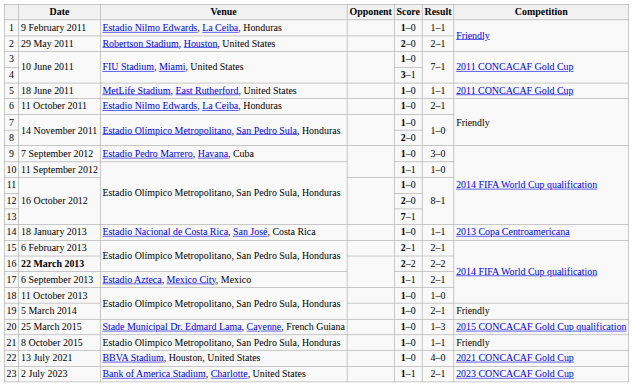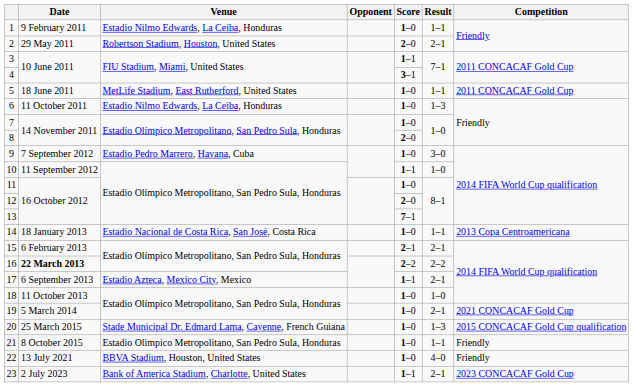 <table class="wikitable">
 <tr>
 <th></th>
 <th>Date</th>
 <th>Venue</th>
 <th>Opponent</th>
 <th>Score</th>
 <th>Result</th>
 <th>Competition</th>
 </tr>
 <tr>
 <td align=center>1</td>
 <td>9 February 2011</td>
 <td><a href='#'>Estadio Nilmo Edwards</a>, <a href='#'>La Ceiba</a>, Honduras</td>
 <td></td>
 <td align=center><strong>1</strong>–0</td>
 <td align=center>1–1</td>
 <td rowspan=2><a href='#'>Friendly</a></td>
 </tr>
 <tr>
 <td align=center>2</td>
 <td>29 May 2011</td>
 <td><a href='#'>Robertson Stadium</a>, <a href='#'>Houston</a>, United States</td>
 <td></td>
 <td align=center><strong>2</strong>–0</td>
 <td align=center>2–1</td>
 </tr>
 <tr>
 <td align=center>3</td>
 <td rowspan=2>10 June 2011</td>
 <td rowspan=2><a href='#'>FIU Stadium</a>, <a href='#'>Miami</a>, United States</td>
 <td rowspan=2></td>
-<td align=center><strong>1</strong>–0</td>
+<td align=center><strong>1</strong>–1</td>
 <td rowspan=2 align=center>7–1</td>
 <td rowspan=2><a href='#'>2011 CONCACAF Gold Cup</a></td>
 </tr>
 <tr>
 <td align=center>4</td>
 <td align=center><strong>3</strong>–1</td>
 </tr>
 <tr>
 <td align=center>5</td>
 <td>18 June 2011</td>
 <td><a href='#'>MetLife Stadium</a>, <a href='#'>East Rutherford</a>, United States</td>
 <td></td>
 <td align=center><strong>1</strong>–0</td>
 <td align=center>1–1</td>
 <td><a href='#'>2011 CONCACAF Gold Cup</a></td>
 </tr>
 <tr>
 <td align=center>6</td>
 <td>11 October 2011</td>
 <td><a href='#'>Estadio Nilmo Edwards</a>, <a href='#'>La Ceiba</a>, Honduras</td>
 <td></td>
 <td align=center><strong>1</strong>–0</td>
-<td align=center>2–1</td>
+<td align=center>1–3</td>
 <td rowspan=3>Friendly</td>
 </tr>
 <tr>
 <td align=center>7</td>
 <td rowspan=2>14 November 2011</td>
 <td rowspan=2><a href='#'>Estadio Olímpico Metropolitano</a>, <a href='#'>San Pedro Sula</a>, Honduras</td>
 <td rowspan=2></td>
 <td align=center><strong>1</strong>–0</td>
 <td rowspan=2 align=center>1–0</td>
 </tr>
 <tr>
 <td align=center>8</td>
 <td align=center><strong>2</strong>–0</td>
 </tr>
 <tr>
 <td align=center>9</td>
 <td>7 September 2012</td>
 <td><a href='#'>Estadio Pedro Marrero</a>, <a href='#'>Havana</a>, Cuba</td>
 <td rowspan=2></td>
 <td align=center><strong>1</strong>–0</td>
 <td align=center>3–0</td>
 <td rowspan=5><a href='#'>2014 FIFA World Cup qualification</a></td>
 </tr>
 <tr>
 <td align=center>10</td>
 <td>11 September 2012</td>
 <td rowspan=4>Estadio Olímpico Metropolitano, San Pedro Sula, Honduras</td>
 <td align=center><strong>1</strong>–1</td>
 <td align=center>1–0</td>
 </tr>
 <tr>
 <td align=center>11</td>
 <td rowspan=3>16 October 2012</td>
 <td rowspan=3></td>
 <td align=center><strong>1</strong>–0</td>
 <td rowspan=3 align=center>8–1</td>
 </tr>
 <tr>
 <td align=center>12</td>
 <td align=center><strong>2</strong>–0</td>
 </tr>
 <tr>
 <td align=center>13</td>
 <td align=center><strong>7</strong>–1</td>
 </tr>
 <tr>
 <td align=center>14</td>
 <td>18 January 2013</td>
 <td><a href='#'>Estadio Nacional de Costa Rica</a>, <a href='#'>San José</a>, Costa Rica</td>
 <td></td>
 <td align=center><strong>1</strong>–0</td>
 <td align=center>1–1</td>
 <td><a href='#'>2013 Copa Centroamericana</a></td>
 </tr>
 <tr>
 <td align=center>15</td>
 <td>6 February 2013</td>
 <td rowspan=2>Estadio Olímpico Metropolitano, San Pedro Sula, Honduras</td>
 <td></td>
 <td align=center><strong>2</strong>–1</td>
 <td align=center>2–1</td>
 <td rowspan=4><a href='#'>2014 FIFA World Cup qualification</a></td>
 </tr>
 <tr>
 <td align=center>16</td>
 <td><strong>22 March 2013</strong></td>
 <td rowspan=2></td>
 <td align=center><strong>2</strong>–2</td>
 <td align=center>2–2</td>
 </tr>
 <tr>
 <td align=center>17</td>
 <td>6 September 2013</td>
 <td><a href='#'>Estadio Azteca</a>, <a href='#'>Mexico City</a>, Mexico</td>
 <td align=center><strong>1</strong>–1</td>
 <td align=center>2–1</td>
 </tr>
 <tr>
 <td align=center>18</td>
 <td>11 October 2013</td>
 <td rowspan=2>Estadio Olímpico Metropolitano, San Pedro Sula, Honduras</td>
 <td></td>
 <td align=center><strong>1</strong>–0</td>
 <td align=center>1–0</td>
 </tr>
 <tr>
 <td align=center>19</td>
 <td>5 March 2014</td>
 <td></td>
 <td align=center><strong>1</strong>–0</td>
 <td align=center>2–1</td>
-<td>Friendly</td>
+<td><a href='#'>2021 CONCACAF Gold Cup</a></td>
 </tr>
 <tr>
 <td align=center>20</td>
 <td>25 March 2015</td>
 <td><a href='#'>Stade Municipal Dr. Edmard Lama</a>, <a href='#'>Cayenne</a>, French Guiana</td>
 <td></td>
 <td align=center><strong>1</strong>–0</td>
 <td align=center>1–3</td>
 <td><a href='#'>2015 CONCACAF Gold Cup qualification</a></td>
 </tr>
 <tr>
 <td align=center>21</td>
 <td>8 October 2015</td>
 <td>Estadio Olimpico Metropolitano, San Pedro Sula, Honduras</td>
 <td></td>
 <td align=center><strong>1</strong>–0</td>
 <td align=center>1–1</td>
 <td>Friendly</td>
 </tr>
 <tr>
 <td align=center>22</td>
 <td>13 July 2021</td>
 <td><a href='#'>BBVA Stadium</a>, Houston, United States</td>
 <td></td>
 <td align=center><strong>1</strong>–0</td>
 <td align=center>4–0</td>
-<td><a href='#'>2021 CONCACAF Gold Cup</a></td>
+<td>Friendly</td>
 </tr>
 <tr>
 <td align=center>23</td>
 <td>2 July 2023</td>
 <td><a href='#'>Bank of America Stadium</a>, <a href='#'>Charlotte</a>, United States</td>
 <td></td>
 <td align=center><strong>1</strong>–1</td>
 <td align=center>2–1</td>
 <td><a href='#'>2023 CONCACAF Gold Cup</a></td>
 </tr>
 </table>
